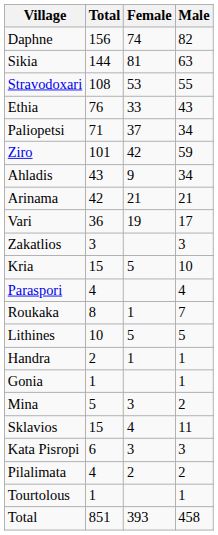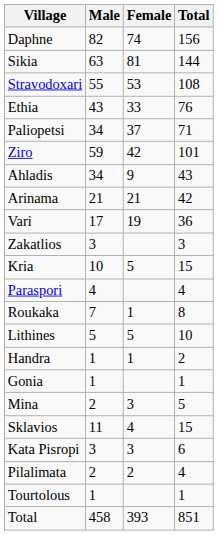 <table class="wikitable">
 <tr>
 <th>Village</th>
+<th>Male</th>
+<th>Female</th>
 <th>Total</th>
-<th>Female</th>
-<th>Male</th>
 </tr>
 <tr>
 <td>Daphne</td>
+<td>82</td>
+<td>74</td>
 <td>156</td>
-<td>74</td>
-<td>82</td>
 </tr>
 <tr>
 <td>Sikia</td>
+<td>63</td>
+<td>81</td>
 <td>144</td>
-<td>81</td>
-<td>63</td>
 </tr>
 <tr>
 <td><a href='#'>Stravodoxari</a></td>
+<td>55</td>
+<td>53</td>
 <td>108</td>
-<td>53</td>
-<td>55</td>
 </tr>
 <tr>
 <td>Ethia</td>
+<td>43</td>
+<td>33</td>
 <td>76</td>
-<td>33</td>
+</tr>
+<tr>
+<td>Paliopetsi</td>
+<td>34</td>
+<td>37</td>
+<td>71</td>
+</tr>
+<tr>
+<td><a href='#'>Ziro</a></td>
+<td>59</td>
+<td>42</td>
+<td>101</td>
+</tr>
+<tr>
+<td>Ahladis</td>
+<td>34</td>
+<td>9</td>
 <td>43</td>
 </tr>
 <tr>
-<td>Paliopetsi</td>
-<td>71</td>
-<td>37</td>
-<td>34</td>
-</tr>
-<tr>
-<td><a href='#'>Ziro</a></td>
-<td>101</td>
-<td>42</td>
-<td>59</td>
-</tr>
-<tr>
-<td>Ahladis</td>
-<td>43</td>
-<td>9</td>
-<td>34</td>
-</tr>
-<tr>
 <td>Arinama</td>
-<td>42</td>
 <td>21</td>
 <td>21</td>
+<td>42</td>
 </tr>
 <tr>
 <td>Vari</td>
+<td>17</td>
+<td>19</td>
 <td>36</td>
-<td>19</td>
-<td>17</td>
 </tr>
 <tr>
 <td>Zakatlios</td>
 <td>3</td>
 <td></td>
 <td>3</td>
 </tr>
 <tr>
 <td>Kria</td>
+<td>10</td>
+<td>5</td>
 <td>15</td>
-<td>5</td>
-<td>10</td>
 </tr>
 <tr>
 <td><a href='#'>Paraspori</a></td>
 <td>4</td>
 <td></td>
 <td>4</td>
 </tr>
 <tr>
 <td>Roukaka</td>
+<td>7</td>
+<td>1</td>
 <td>8</td>
-<td>1</td>
-<td>7</td>
 </tr>
 <tr>
 <td>Lithines</td>
-<td>10</td>
 <td>5</td>
 <td>5</td>
+<td>10</td>
 </tr>
 <tr>
 <td>Handra</td>
-<td>2</td>
 <td>1</td>
 <td>1</td>
+<td>2</td>
 </tr>
 <tr>
 <td>Gonia</td>
 <td>1</td>
 <td></td>
 <td>1</td>
 </tr>
 <tr>
 <td>Mina</td>
+<td>2</td>
+<td>3</td>
 <td>5</td>
-<td>3</td>
-<td>2</td>
 </tr>
 <tr>
 <td>Sklavios</td>
+<td>11</td>
+<td>4</td>
 <td>15</td>
-<td>4</td>
-<td>11</td>
 </tr>
 <tr>
 <td>Kata Pisropi</td>
-<td>6</td>
 <td>3</td>
 <td>3</td>
+<td>6</td>
 </tr>
 <tr>
 <td>Pilalimata</td>
-<td>4</td>
 <td>2</td>
 <td>2</td>
+<td>4</td>
 </tr>
 <tr>
 <td>Tourtolous</td>
 <td>1</td>
 <td></td>
 <td>1</td>
 </tr>
 <tr>
 <td>Total</td>
+<td>458</td>
+<td>393</td>
 <td>851</td>
-<td>393</td>
-<td>458</td>
 </tr>
 </table>
